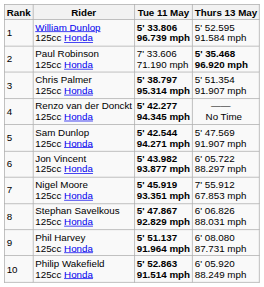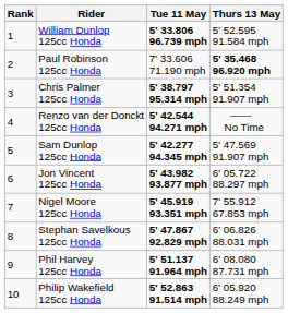 <table class="wikitable" style="font-size: 85%;">
 <tr style="background:#efefef;">
 <th>Rank</th>
 <th>Rider</th>
 <th>Tue 11 May</th>
 <th>Thurs 13 May</th>
 </tr>
 <tr>
 <td>1</td>
 <td> <a href='#'>William Dunlop</a><br> 125cc <a href='#'>Honda</a></td>
 <td><strong>5' 33.806 <br> 96.739 mph</strong></td>
 <td>5' 52.595 <br> 91.584 mph</td>
 </tr>
 <tr>
 <td>2</td>
 <td> Paul Robinson <br> 125cc <a href='#'>Honda</a></td>
 <td>7' 33.606 <br> 71.190 mph</td>
 <td><strong>5' 35.468 <br> 96.920 mph</strong></td>
 </tr>
 <tr>
 <td>3</td>
 <td> Chris Palmer<br> 125cc <a href='#'>Honda</a></td>
 <td><strong>5' 38.797 <br> 95.314 mph</strong></td>
 <td>5' 51.354 <br> 91.907 mph</td>
 </tr>
 <tr>
 <td>4</td>
 <td> Renzo van der Donckt<br> 125cc <a href='#'>Honda</a></td>
-<td><strong>5' 42.277 <br> 94.345 mph</strong></td>
+<td><strong>5' 42.544 <br> 94.271 mph</strong></td>
 <td>      ——<br>    No Time</td>
 </tr>
 <tr>
 <td>5</td>
 <td> Sam Dunlop <br> 125cc <a href='#'>Honda</a></td>
-<td><strong>5' 42.544 <br> 94.271 mph</strong></td>
+<td><strong>5' 42.277 <br> 94.345 mph</strong></td>
 <td>5' 47.569 <br> 91.907 mph</td>
 </tr>
 <tr>
 <td>6</td>
 <td> Jon Vincent<br> 125cc <a href='#'>Honda</a></td>
 <td><strong>5' 43.982 <br> 93.877 mph</strong></td>
 <td>6' 05.722 <br> 88.297 mph</td>
 </tr>
 <tr>
 <td>7</td>
 <td> Nigel Moore<br> 125cc <a href='#'>Honda</a></td>
 <td><strong>5' 45.919 <br> 93.351 mph</strong></td>
 <td>7' 55.912 <br> 67.853 mph</td>
 </tr>
 <tr>
 <td>8</td>
 <td> Stephan Savelkous<br> 125cc <a href='#'>Honda</a></td>
 <td><strong>5' 47.867 <br> 92.829 mph</strong></td>
 <td>6' 06.826 <br> 88.031 mph</td>
 </tr>
 <tr>
 <td>9</td>
 <td> Phil Harvey<br> 125cc <a href='#'>Honda</a></td>
 <td><strong>5' 51.137 <br> 91.964 mph</strong></td>
 <td>6' 08.080 <br> 87.731 mph</td>
 </tr>
 <tr>
 <td>10</td>
 <td> Philip Wakefield<br> 125cc <a href='#'>Honda</a></td>
 <td><strong>5' 52.863 <br> 91.514 mph</strong></td>
 <td>6' 05.920 <br> 88.249 mph</td>
 </tr>
 </table>
